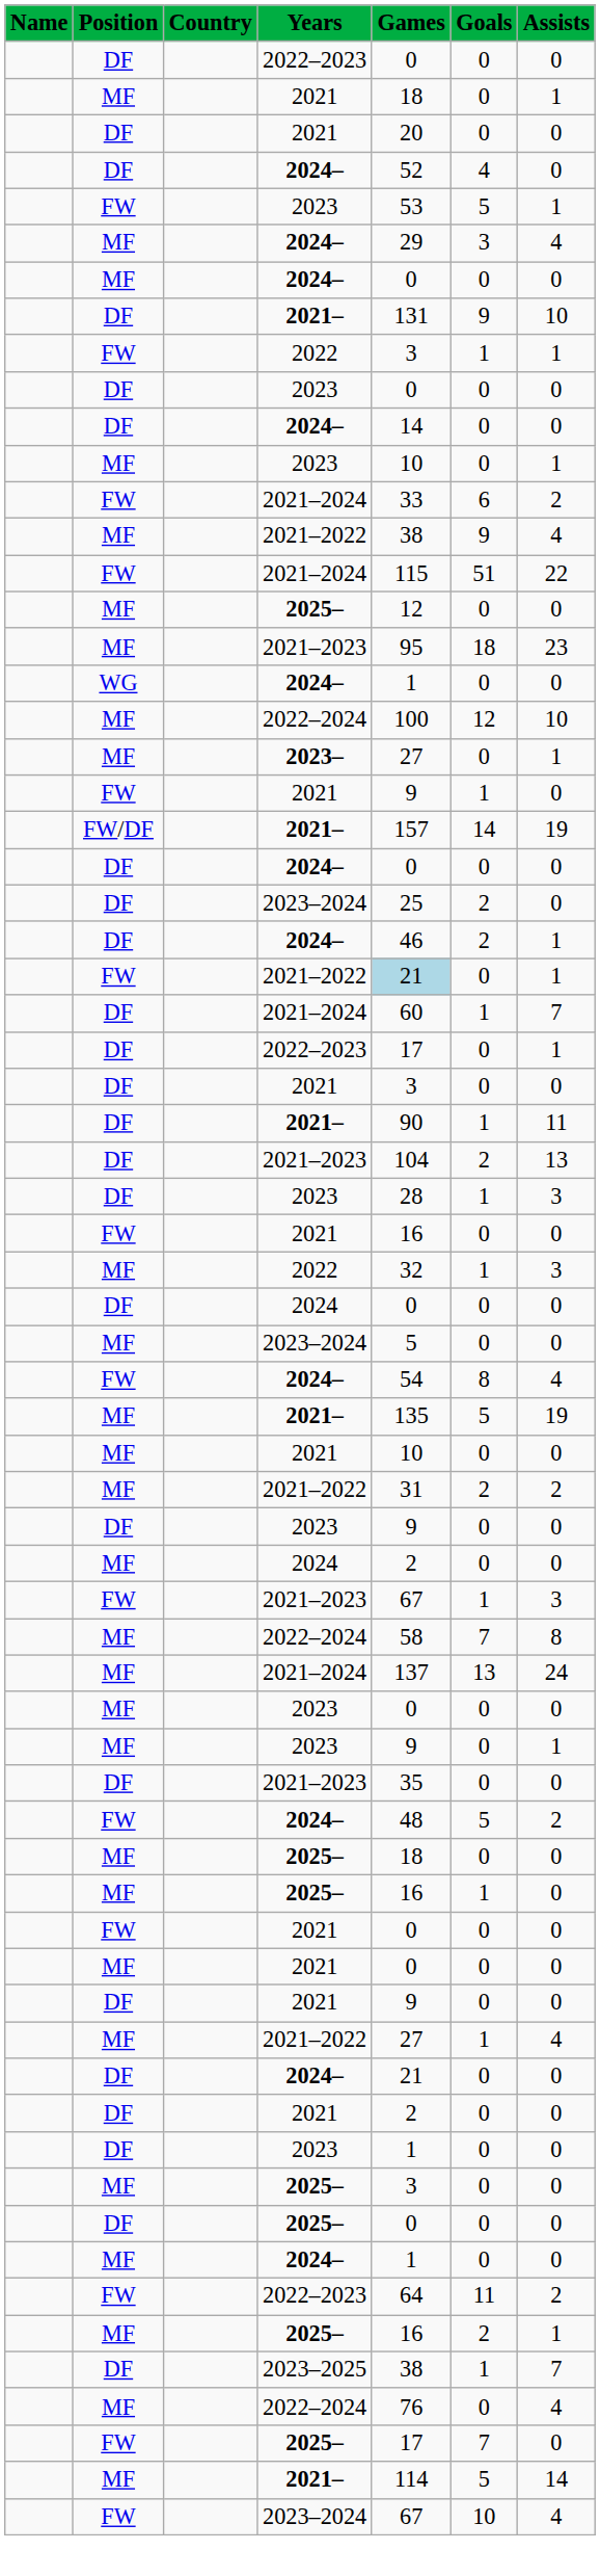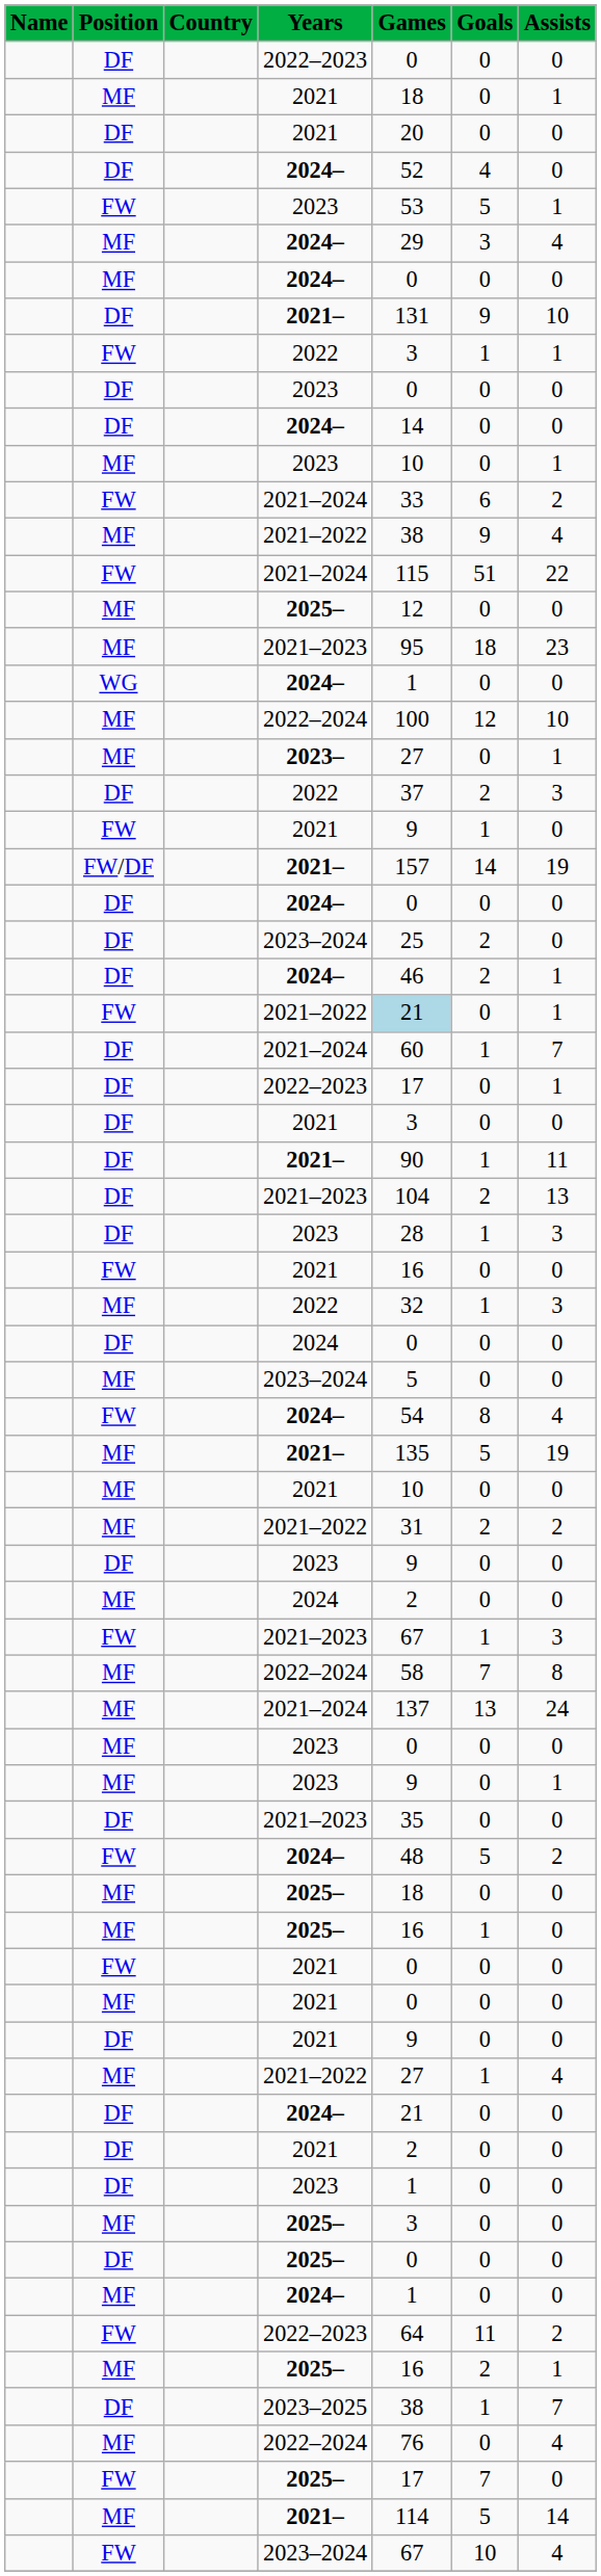 <table class="wikitable sortable" style="text-align:center;">
 <tr>
 <th style="background-color:#00AE42; color:#000000" scope=col>Name</th>
 <th style="background-color:#00AE42; color:#000000" scope=col>Position</th>
 <th style="background-color:#00AE42; color:#000000" scope=col>Country</th>
 <th style="background-color:#00AE42; color:#000000" scope=col>Years</th>
 <th style="background-color:#00AE42; color:#000000" scope=col>Games</th>
 <th style="background-color:#00AE42; color:#000000" scope=col>Goals</th>
 <th style="background-color:#00AE42; color:#000000" scope=col>Assists</th>
 </tr>
 <tr>
 <td align=left></td>
 <td><a href='#'>DF</a></td>
 <td align=left></td>
 <td>2022–2023</td>
 <td>0</td>
 <td>0</td>
 <td>0</td>
 </tr>
 <tr>
 <td align=left></td>
 <td><a href='#'>MF</a></td>
 <td align=left></td>
 <td>2021</td>
 <td>18</td>
 <td>0</td>
 <td>1</td>
 </tr>
 <tr>
 <td align=left></td>
 <td><a href='#'>DF</a></td>
 <td align=left></td>
 <td>2021</td>
 <td>20</td>
 <td>0</td>
 <td>0</td>
 </tr>
 <tr>
 <td align=left><strong></strong></td>
 <td><a href='#'>DF</a></td>
 <td align=left></td>
 <td><strong>2024–</strong></td>
 <td>52</td>
 <td>4</td>
 <td>0</td>
 </tr>
 <tr>
 <td align=left></td>
 <td><a href='#'>FW</a></td>
 <td align=left></td>
 <td>2023</td>
 <td>53</td>
 <td>5</td>
 <td>1</td>
 </tr>
 <tr>
 <td align=left><strong></strong></td>
 <td><a href='#'>MF</a></td>
 <td align=left></td>
 <td><strong>2024–</strong></td>
 <td>29</td>
 <td>3</td>
 <td>4</td>
 </tr>
 <tr>
 <td align=left><strong></strong></td>
 <td><a href='#'>MF</a></td>
 <td align=left></td>
 <td><strong>2024–</strong></td>
 <td>0</td>
 <td>0</td>
 <td>0</td>
 </tr>
 <tr>
 <td align=left><strong></strong></td>
 <td><a href='#'>DF</a></td>
 <td align=left></td>
 <td><strong>2021–</strong></td>
 <td>131</td>
 <td>9</td>
 <td>10</td>
 </tr>
 <tr>
 <td align=left></td>
 <td><a href='#'>FW</a></td>
 <td align=left></td>
 <td>2022</td>
 <td>3</td>
 <td>1</td>
 <td>1</td>
 </tr>
 <tr>
 <td align=left></td>
 <td><a href='#'>DF</a></td>
 <td align=left></td>
 <td>2023</td>
 <td>0</td>
 <td>0</td>
 <td>0</td>
 </tr>
 <tr>
 <td align=left><strong></strong></td>
 <td><a href='#'>DF</a></td>
 <td align=left></td>
 <td><strong>2024–</strong></td>
 <td>14</td>
 <td>0</td>
 <td>0</td>
 </tr>
 <tr>
 <td align=left></td>
 <td><a href='#'>MF</a></td>
 <td align=left></td>
 <td>2023</td>
 <td>10</td>
 <td>0</td>
 <td>1</td>
 </tr>
 <tr>
 <td align=left></td>
 <td><a href='#'>FW</a></td>
 <td align=left></td>
 <td>2021–2024</td>
 <td>33</td>
 <td>6</td>
 <td>2</td>
 </tr>
 <tr>
 <td align=left></td>
 <td><a href='#'>MF</a></td>
 <td align=left></td>
 <td>2021–2022</td>
 <td>38</td>
 <td>9</td>
 <td>4</td>
 </tr>
 <tr>
 <td align=left></td>
 <td><a href='#'>FW</a></td>
 <td align=left></td>
 <td>2021–2024</td>
 <td>115</td>
 <td>51</td>
 <td>22</td>
 </tr>
 <tr>
 <td align=left><strong></strong></td>
 <td><a href='#'>MF</a></td>
 <td align=left></td>
 <td><strong>2025–</strong></td>
 <td>12</td>
 <td>0</td>
 <td>0</td>
 </tr>
 <tr>
 <td align=left></td>
 <td><a href='#'>MF</a></td>
 <td align=left></td>
 <td>2021–2023</td>
 <td>95</td>
 <td>18</td>
 <td>23</td>
 </tr>
 <tr>
 <td align=left><strong></strong></td>
 <td><a href='#'>WG</a></td>
 <td align=left></td>
 <td><strong>2024–</strong></td>
 <td>1</td>
 <td>0</td>
 <td>0</td>
 </tr>
 <tr>
 <td align=left></td>
 <td><a href='#'>MF</a></td>
 <td align=left></td>
 <td>2022–2024</td>
 <td>100</td>
 <td>12</td>
 <td>10</td>
 </tr>
 <tr>
 <td align=left><strong></strong></td>
 <td><a href='#'>MF</a></td>
 <td align=left></td>
 <td><strong>2023–</strong></td>
 <td>27</td>
 <td>0</td>
 <td>1</td>
+</tr>
+<tr>
+<td align=left></td>
+<td><a href='#'>DF</a></td>
+<td align=left></td>
+<td>2022</td>
+<td>37</td>
+<td>2</td>
+<td>3</td>
 </tr>
 <tr>
 <td align=left></td>
 <td><a href='#'>FW</a></td>
 <td align=left></td>
 <td>2021</td>
 <td>9</td>
 <td>1</td>
 <td>0</td>
 </tr>
 <tr>
 <td align=left><strong></strong></td>
 <td><a href='#'>FW</a>/<a href='#'>DF</a></td>
 <td align=left></td>
 <td><strong>2021–</strong></td>
 <td>157</td>
 <td>14</td>
 <td>19</td>
 </tr>
 <tr>
 <td align=left><strong></strong></td>
 <td><a href='#'>DF</a></td>
 <td align=left></td>
 <td><strong>2024–</strong></td>
 <td>0</td>
 <td>0</td>
 <td>0</td>
 </tr>
 <tr>
 <td align=left></td>
 <td><a href='#'>DF</a></td>
 <td align=left></td>
 <td>2023–2024</td>
 <td>25</td>
 <td>2</td>
 <td>0</td>
 </tr>
 <tr>
 <td align=left><strong></strong></td>
 <td><a href='#'>DF</a></td>
 <td align=left></td>
 <td><strong>2024–</strong></td>
 <td>46</td>
 <td>2</td>
 <td>1</td>
 </tr>
 <tr>
 <td align=left></td>
 <td><a href='#'>FW</a></td>
 <td align=left></td>
 <td>2021–2022</td>
 <td style="background: lightblue;">21</td>
 <td>0</td>
 <td>1</td>
 </tr>
 <tr>
 <td align=left></td>
 <td><a href='#'>DF</a></td>
 <td align=left></td>
 <td>2021–2024</td>
 <td>60</td>
 <td>1</td>
 <td>7</td>
 </tr>
 <tr>
 <td align=left></td>
 <td><a href='#'>DF</a></td>
 <td align=left></td>
 <td>2022–2023</td>
 <td>17</td>
 <td>0</td>
 <td>1</td>
 </tr>
 <tr>
 <td align=left></td>
 <td><a href='#'>DF</a></td>
 <td align=left></td>
 <td>2021</td>
 <td>3</td>
 <td>0</td>
 <td>0</td>
 </tr>
 <tr>
 <td align=left><strong></strong></td>
 <td><a href='#'>DF</a></td>
 <td align=left></td>
 <td><strong>2021–</strong></td>
 <td>90</td>
 <td>1</td>
 <td>11</td>
 </tr>
 <tr>
 <td align=left></td>
 <td><a href='#'>DF</a></td>
 <td align=left></td>
 <td>2021–2023</td>
 <td>104</td>
 <td>2</td>
 <td>13</td>
 </tr>
 <tr>
 <td align=left></td>
 <td><a href='#'>DF</a></td>
 <td align=left></td>
 <td>2023</td>
 <td>28</td>
 <td>1</td>
 <td>3</td>
 </tr>
 <tr>
 <td align=left></td>
 <td><a href='#'>FW</a></td>
 <td align=left></td>
 <td>2021</td>
 <td>16</td>
 <td>0</td>
 <td>0</td>
 </tr>
 <tr>
 <td align=left></td>
 <td><a href='#'>MF</a></td>
 <td align=left></td>
 <td>2022</td>
 <td>32</td>
 <td>1</td>
 <td>3</td>
 </tr>
 <tr>
 <td align=left></td>
 <td><a href='#'>DF</a></td>
 <td align=left></td>
 <td>2024</td>
 <td>0</td>
 <td>0</td>
 <td>0</td>
 </tr>
 <tr>
 <td align=left></td>
 <td><a href='#'>MF</a></td>
 <td align=left></td>
 <td>2023–2024</td>
 <td>5</td>
 <td>0</td>
 <td>0</td>
 </tr>
 <tr>
 <td align="left"><strong></strong></td>
 <td><a href='#'>FW</a></td>
 <td align="left"></td>
 <td><strong>2024–</strong></td>
 <td>54</td>
 <td>8</td>
 <td>4</td>
 </tr>
 <tr>
 <td align=left><strong></strong></td>
 <td><a href='#'>MF</a></td>
 <td align=left></td>
 <td><strong>2021–</strong></td>
 <td>135</td>
 <td>5</td>
 <td>19</td>
 </tr>
 <tr>
 <td align=left></td>
 <td><a href='#'>MF</a></td>
 <td align=left></td>
 <td>2021</td>
 <td>10</td>
 <td>0</td>
 <td>0</td>
 </tr>
 <tr>
 <td align=left></td>
 <td><a href='#'>MF</a></td>
 <td align=left></td>
 <td>2021–2022</td>
 <td>31</td>
 <td>2</td>
 <td>2</td>
 </tr>
 <tr>
 <td align=left></td>
 <td><a href='#'>DF</a></td>
 <td align=left></td>
 <td>2023</td>
 <td>9</td>
 <td>0</td>
 <td>0</td>
 </tr>
 <tr>
 <td align=left></td>
 <td><a href='#'>MF</a></td>
 <td align=left></td>
 <td>2024</td>
 <td>2</td>
 <td>0</td>
 <td>0</td>
 </tr>
 <tr>
 <td align=left></td>
 <td><a href='#'>FW</a></td>
 <td align=left></td>
 <td>2021–2023</td>
 <td>67</td>
 <td>1</td>
 <td>3</td>
 </tr>
 <tr>
 <td align=left></td>
 <td><a href='#'>MF</a></td>
 <td align=left></td>
 <td>2022–2024</td>
 <td>58</td>
 <td>7</td>
 <td>8</td>
 </tr>
 <tr>
 <td align=left></td>
 <td><a href='#'>MF</a></td>
 <td align=left></td>
 <td>2021–2024</td>
 <td>137</td>
 <td>13</td>
 <td>24</td>
 </tr>
 <tr>
 <td align=left></td>
 <td><a href='#'>MF</a></td>
 <td align=left></td>
 <td>2023</td>
 <td>0</td>
 <td>0</td>
 <td>0</td>
 </tr>
 <tr>
 <td align=left></td>
 <td><a href='#'>MF</a></td>
 <td align=left></td>
 <td>2023</td>
 <td>9</td>
 <td>0</td>
 <td>1</td>
 </tr>
 <tr>
 <td align=left></td>
 <td><a href='#'>DF</a></td>
 <td align=left></td>
 <td>2021–2023</td>
 <td>35</td>
 <td>0</td>
 <td>0</td>
 </tr>
 <tr>
 <td align=left><strong></strong></td>
 <td><a href='#'>FW</a></td>
 <td align=left></td>
 <td><strong>2024–</strong></td>
 <td>48</td>
 <td>5</td>
 <td>2</td>
 </tr>
 <tr>
 <td align=left><strong></strong></td>
 <td><a href='#'>MF</a></td>
 <td align=left></td>
 <td><strong>2025–</strong></td>
 <td>18</td>
 <td>0</td>
 <td>0</td>
 </tr>
 <tr>
 <td align=left><strong></strong></td>
 <td><a href='#'>MF</a></td>
 <td align=left></td>
 <td><strong>2025–</strong></td>
 <td>16</td>
 <td>1</td>
 <td>0</td>
 </tr>
 <tr>
 <td align=left></td>
 <td><a href='#'>FW</a></td>
 <td align=left></td>
 <td>2021</td>
 <td>0</td>
 <td>0</td>
 <td>0</td>
 </tr>
 <tr>
 <td align=left></td>
 <td><a href='#'>MF</a></td>
 <td align=left></td>
 <td>2021</td>
 <td>0</td>
 <td>0</td>
 <td>0</td>
 </tr>
 <tr>
 <td align=left></td>
 <td><a href='#'>DF</a></td>
 <td align=left></td>
 <td>2021</td>
 <td>9</td>
 <td>0</td>
 <td>0</td>
 </tr>
 <tr>
 <td align=left></td>
 <td><a href='#'>MF</a></td>
 <td align=left></td>
 <td>2021–2022</td>
 <td>27</td>
 <td>1</td>
 <td>4</td>
 </tr>
 <tr>
 <td align=left><strong></strong></td>
 <td><a href='#'>DF</a></td>
 <td align=left></td>
 <td><strong>2024–</strong></td>
 <td>21</td>
 <td>0</td>
 <td>0</td>
 </tr>
 <tr>
 <td align=left></td>
 <td><a href='#'>DF</a></td>
 <td align=left></td>
 <td>2021</td>
 <td>2</td>
 <td>0</td>
 <td>0</td>
 </tr>
 <tr>
 <td align=left></td>
 <td><a href='#'>DF</a></td>
 <td align=left></td>
 <td>2023</td>
 <td>1</td>
 <td>0</td>
 <td>0</td>
 </tr>
 <tr>
 <td align=left><strong></strong></td>
 <td><a href='#'>MF</a></td>
 <td align=left></td>
 <td><strong>2025–</strong></td>
 <td>3</td>
 <td>0</td>
 <td>0</td>
 </tr>
 <tr>
 <td align=left><strong></strong></td>
 <td><a href='#'>DF</a></td>
 <td align=left></td>
 <td><strong>2025–</strong></td>
 <td>0</td>
 <td>0</td>
 <td>0</td>
 </tr>
 <tr>
 <td align=left><strong></strong></td>
 <td><a href='#'>MF</a></td>
 <td align=left></td>
 <td><strong>2024–</strong></td>
 <td>1</td>
 <td>0</td>
 <td>0</td>
 </tr>
 <tr>
 <td align=left></td>
 <td><a href='#'>FW</a></td>
 <td align=left></td>
 <td>2022–2023</td>
 <td>64</td>
 <td>11</td>
 <td>2</td>
 </tr>
 <tr>
 <td align=left><strong></strong></td>
 <td><a href='#'>MF</a></td>
 <td align=left></td>
 <td><strong>2025–</strong></td>
 <td>16</td>
 <td>2</td>
 <td>1</td>
 </tr>
 <tr>
 <td align=left></td>
 <td><a href='#'>DF</a></td>
 <td align=left></td>
 <td>2023–2025</td>
 <td>38</td>
 <td>1</td>
 <td>7</td>
 </tr>
 <tr>
 <td align=left></td>
 <td><a href='#'>MF</a></td>
 <td align=left></td>
 <td>2022–2024</td>
 <td>76</td>
 <td>0</td>
 <td>4</td>
 </tr>
 <tr>
 <td align=left><strong></strong></td>
 <td><a href='#'>FW</a></td>
 <td align=left></td>
 <td><strong>2025–</strong></td>
 <td>17</td>
 <td>7</td>
 <td>0</td>
 </tr>
 <tr>
 <td align=left><strong></strong></td>
 <td><a href='#'>MF</a></td>
 <td align=left></td>
 <td><strong>2021–</strong></td>
 <td>114</td>
 <td>5</td>
 <td>14</td>
 </tr>
 <tr>
 <td align=left></td>
 <td><a href='#'>FW</a></td>
 <td align=left></td>
 <td>2023–2024</td>
 <td>67</td>
 <td>10</td>
 <td>4</td>
 </tr>
 <tr>
 </tr>
 </table>
